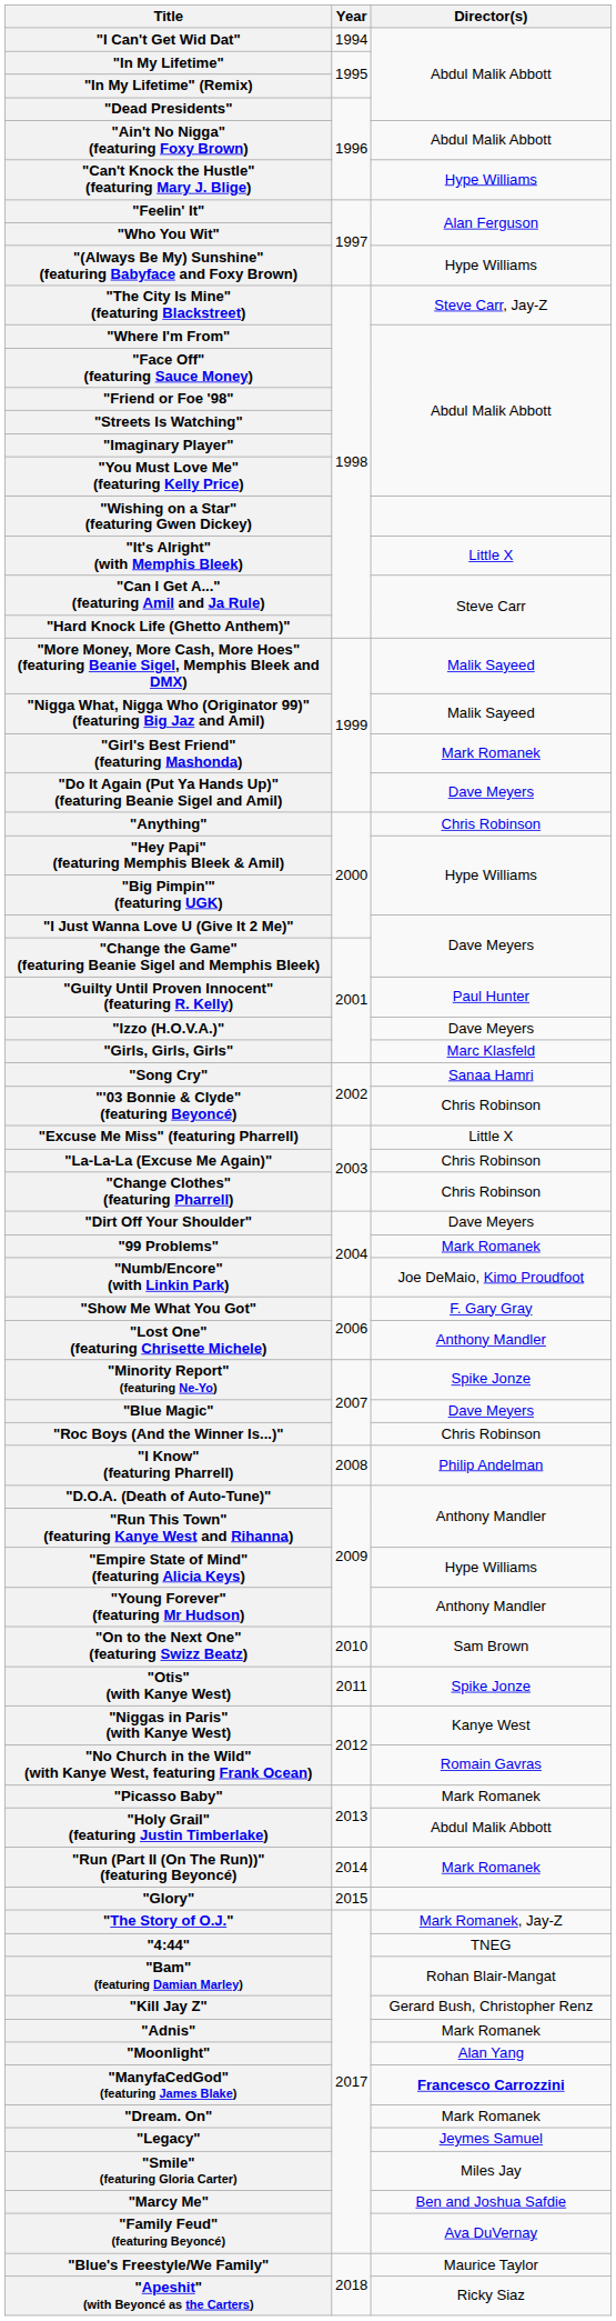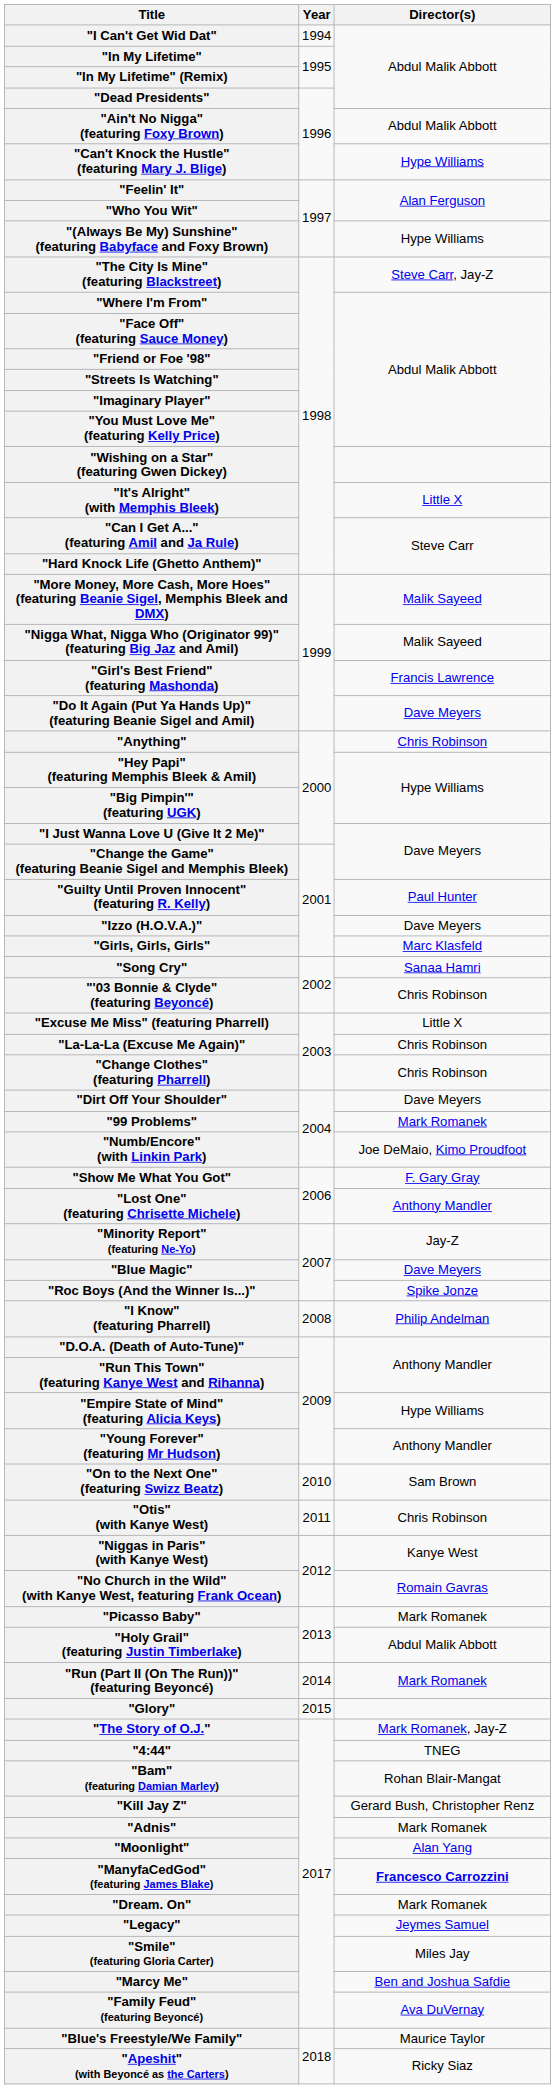 <table class="wikitable plainrowheaders" style="text-align:center;">
 <tr>
 <th style="width:22em;">Title</th>
 <th>Year</th>
 <th style="width:16em;">Director(s)</th>
 </tr>
 <tr>
 <th scope="row">"I Can't Get Wid Dat"</th>
 <td>1994</td>
 <td rowspan="4">Abdul Malik Abbott</td>
 </tr>
 <tr>
 <th scope="row">"In My Lifetime"</th>
 <td rowspan="2">1995</td>
 </tr>
 <tr>
 <th scope="row">"In My Lifetime" (Remix)</th>
 </tr>
 <tr>
 <th scope="row">"Dead Presidents"</th>
 <td rowspan="3">1996</td>
 </tr>
 <tr>
 <th scope="row">"Ain't No Nigga"<br><span>(featuring <a href='#'>Foxy Brown</a>)</span></th>
 <td>Abdul Malik Abbott</td>
 </tr>
 <tr>
 <th scope="row">"Can't Knock the Hustle"<br><span>(featuring <a href='#'>Mary J. Blige</a>)</span></th>
 <td><a href='#'>Hype Williams</a></td>
 </tr>
 <tr>
 <th scope="row">"Feelin' It"</th>
 <td rowspan="3">1997</td>
 <td rowspan="2"><a href='#'>Alan Ferguson</a></td>
 </tr>
 <tr>
 <th scope="row">"Who You Wit"</th>
 </tr>
 <tr>
 <th scope="row">"(Always Be My) Sunshine"<br><span>(featuring <a href='#'>Babyface</a> and Foxy Brown)</span></th>
 <td>Hype Williams</td>
 </tr>
 <tr>
 <th scope="row">"The City Is Mine"<br><span>(featuring <a href='#'>Blackstreet</a>)</span></th>
 <td rowspan="11">1998</td>
 <td><a href='#'>Steve Carr</a>, Jay-Z</td>
 </tr>
 <tr>
 <th scope="row">"Where I'm From"</th>
 <td rowspan="6">Abdul Malik Abbott</td>
 </tr>
 <tr>
 <th scope="row">"Face Off"<br><span>(featuring <a href='#'>Sauce Money</a>)</span></th>
 </tr>
 <tr>
 <th scope="row">"Friend or Foe '98"</th>
 </tr>
 <tr>
 <th scope="row">"Streets Is Watching"</th>
 </tr>
 <tr>
 <th scope="row">"Imaginary Player"</th>
 </tr>
 <tr>
 <th scope="row">"You Must Love Me"<br><span>(featuring <a href='#'>Kelly Price</a>)</span></th>
 </tr>
 <tr>
 <th scope="row">"Wishing on a Star"<br><span>(featuring Gwen Dickey)</span></th>
 <td></td>
 </tr>
 <tr>
 <th scope="row">"It's Alright"<br><span>(with <a href='#'>Memphis Bleek</a>)</span></th>
 <td><a href='#'>Little X</a></td>
 </tr>
 <tr>
 <th scope="row">"Can I Get A..."<br><span>(featuring <a href='#'>Amil</a> and <a href='#'>Ja Rule</a>)</span></th>
 <td rowspan="2">Steve Carr</td>
 </tr>
 <tr>
 <th scope="row">"Hard Knock Life (Ghetto Anthem)"</th>
 </tr>
 <tr>
 <th scope="row">"More Money, More Cash, More Hoes"<br><span>(featuring <a href='#'>Beanie Sigel</a>, Memphis Bleek and <a href='#'>DMX</a>)</span></th>
 <td rowspan="4">1999</td>
 <td><a href='#'>Malik Sayeed</a></td>
 </tr>
 <tr>
 <th scope="row">"Nigga What, Nigga Who (Originator 99)"<br><span>(featuring <a href='#'>Big Jaz</a> and Amil)</span></th>
 <td>Malik Sayeed</td>
 </tr>
 <tr>
 <th scope="row">"Girl's Best Friend"<br><span>(featuring <a href='#'>Mashonda</a>)</span></th>
-<td><a href='#'>Mark Romanek</a></td>
+<td><a href='#'>Francis Lawrence</a></td>
 </tr>
 <tr>
 <th scope="row">"Do It Again (Put Ya Hands Up)"<br><span>(featuring Beanie Sigel and Amil)</span></th>
 <td><a href='#'>Dave Meyers</a></td>
 </tr>
 <tr>
 <th scope="row">"Anything"</th>
 <td rowspan="4">2000</td>
 <td><a href='#'>Chris Robinson</a></td>
 </tr>
 <tr>
 <th scope="row">"Hey Papi"<br><span>(featuring Memphis Bleek & Amil)</span></th>
 <td rowspan="2">Hype Williams</td>
 </tr>
 <tr>
 <th scope="row">"Big Pimpin'"<br><span>(featuring <a href='#'>UGK</a>)</span></th>
 </tr>
 <tr>
 <th scope="row">"I Just Wanna Love U (Give It 2 Me)"</th>
 <td rowspan="2">Dave Meyers</td>
 </tr>
 <tr>
 <th scope="row">"Change the Game"<br><span>(featuring Beanie Sigel and Memphis Bleek)</span></th>
 <td rowspan="4">2001</td>
 </tr>
 <tr>
 <th scope="row">"Guilty Until Proven Innocent"<br><span>(featuring <a href='#'>R. Kelly</a>)</span></th>
 <td><a href='#'>Paul Hunter</a></td>
 </tr>
 <tr>
 <th scope="row">"Izzo (H.O.V.A.)"</th>
 <td>Dave Meyers</td>
 </tr>
 <tr>
 <th scope="row">"Girls, Girls, Girls"</th>
 <td><a href='#'>Marc Klasfeld</a></td>
 </tr>
 <tr>
 <th scope="row">"Song Cry"</th>
 <td rowspan="2">2002</td>
 <td><a href='#'>Sanaa Hamri</a></td>
 </tr>
 <tr>
 <th scope="row">"'03 Bonnie & Clyde"<br><span>(featuring <a href='#'>Beyoncé</a>)</span></th>
 <td>Chris Robinson</td>
 </tr>
 <tr>
 <th scope="row">"Excuse Me Miss" (featuring Pharrell)</th>
 <td rowspan="3">2003</td>
 <td>Little X</td>
 </tr>
 <tr>
 <th scope="row">"La-La-La (Excuse Me Again)"</th>
 <td rowspan="1">Chris Robinson</td>
 </tr>
 <tr>
 <th scope="row">"Change Clothes"<br><span>(featuring <a href='#'>Pharrell</a>)</span></th>
 <td>Chris Robinson</td>
 </tr>
 <tr>
 <th scope="row">"Dirt Off Your Shoulder"</th>
 <td rowspan="3">2004</td>
 <td>Dave Meyers</td>
 </tr>
 <tr>
 <th scope="row">"99 Problems"</th>
 <td><a href='#'>Mark Romanek</a></td>
 </tr>
 <tr>
 <th scope="row">"Numb/Encore"<br><span>(with <a href='#'>Linkin Park</a>)</span></th>
 <td>Joe DeMaio, <a href='#'>Kimo Proudfoot</a></td>
 </tr>
 <tr>
 <th scope="row">"Show Me What You Got"</th>
 <td rowspan="2">2006</td>
 <td><a href='#'>F. Gary Gray</a></td>
 </tr>
 <tr>
 <th scope="row">"Lost One"<br><span>(featuring <a href='#'>Chrisette Michele</a>)</span></th>
 <td><a href='#'>Anthony Mandler</a></td>
 </tr>
 <tr>
 <th scope="row">"Minority Report"<br><small>(featuring <a href='#'>Ne-Yo</a>)</small></th>
 <td rowspan="3">2007</td>
-<td><a href='#'>Spike Jonze</a></td>
+<td>Jay-Z</td>
 </tr>
 <tr>
 <th scope="row">"Blue Magic"</th>
 <td><a href='#'>Dave Meyers</a></td>
 </tr>
 <tr>
 <th scope="row">"Roc Boys (And the Winner Is...)"</th>
-<td>Chris Robinson</td>
+<td><a href='#'>Spike Jonze</a></td>
 </tr>
 <tr>
 <th scope="row">"I Know"<br><span>(featuring Pharrell)</span></th>
 <td>2008</td>
 <td><a href='#'>Philip Andelman</a></td>
 </tr>
 <tr>
 <th scope="row">"D.O.A. (Death of Auto-Tune)"</th>
 <td rowspan="4">2009</td>
 <td rowspan="2">Anthony Mandler</td>
 </tr>
 <tr>
 <th scope="row">"Run This Town"<br><span>(featuring <a href='#'>Kanye West</a> and <a href='#'>Rihanna</a>)</span></th>
 </tr>
 <tr>
 <th scope="row">"Empire State of Mind"<br><span>(featuring <a href='#'>Alicia Keys</a>)</span></th>
 <td>Hype Williams</td>
 </tr>
 <tr>
 <th scope="row">"Young Forever"<br><span>(featuring <a href='#'>Mr Hudson</a>)</span></th>
 <td>Anthony Mandler</td>
 </tr>
 <tr>
 <th scope="row">"On to the Next One"<br><span>(featuring <a href='#'>Swizz Beatz</a>)</span></th>
 <td>2010</td>
 <td>Sam Brown</td>
 </tr>
 <tr>
 <th scope="row">"Otis"<br><span>(with Kanye West)</span></th>
 <td>2011</td>
-<td><a href='#'>Spike Jonze</a></td>
+<td>Chris Robinson</td>
 </tr>
 <tr>
 <th scope="row">"Niggas in Paris"<br><span>(with Kanye West)</span></th>
 <td rowspan="2">2012</td>
 <td>Kanye West</td>
 </tr>
 <tr>
 <th scope="row">"No Church in the Wild"<br><span>(with Kanye West, featuring <a href='#'>Frank Ocean</a>)</span></th>
 <td><a href='#'>Romain Gavras</a></td>
 </tr>
 <tr>
 <th scope="row">"Picasso Baby"</th>
 <td rowspan="2">2013</td>
 <td>Mark Romanek</td>
 </tr>
 <tr>
 <th scope="row">"Holy Grail"<br><span>(featuring <a href='#'>Justin Timberlake</a>)</span></th>
 <td>Abdul Malik Abbott</td>
 </tr>
 <tr>
 <th scope="row">"Run (Part II (On The Run))"<br><span>(featuring Beyoncé)</span></th>
 <td>2014</td>
 <td><a href='#'>Mark Romanek</a></td>
 </tr>
 <tr>
 <th scope="row">"Glory"</th>
 <td>2015</td>
 <td></td>
 </tr>
 <tr>
 <th scope="row">"<a href='#'>The Story of O.J.</a>"</th>
 <td rowspan="12">2017</td>
 <td><a href='#'>Mark Romanek</a>, Jay-Z</td>
 </tr>
 <tr>
 <th scope="row">"4:44"</th>
 <td>TNEG</td>
 </tr>
 <tr>
 <th scope="row">"Bam"<br><small>(featuring <a href='#'>Damian Marley</a>)</small></th>
 <td>Rohan Blair-Mangat</td>
 </tr>
 <tr>
 <th scope="row">"Kill Jay Z"</th>
 <td>Gerard Bush, Christopher Renz</td>
 </tr>
 <tr>
 <th scope="row">"Adnis"</th>
 <td>Mark Romanek</td>
 </tr>
 <tr>
 <th scope="row">"Moonlight"</th>
 <td><a href='#'>Alan Yang</a></td>
 </tr>
 <tr>
 <th scope="row">"ManyfaCedGod"<br><small>(featuring <a href='#'>James Blake</a>)</small></th>
 <td><strong><a href='#'>Francesco Carrozzini</a></strong></td>
 </tr>
 <tr>
 <th scope="row">"Dream. On"</th>
 <td>Mark Romanek</td>
 </tr>
 <tr>
 <th scope="row">"Legacy"</th>
 <td><a href='#'>Jeymes Samuel</a></td>
 </tr>
 <tr>
 <th scope="row">"Smile"<br><small>(featuring Gloria Carter)</small></th>
 <td>Miles Jay</td>
 </tr>
 <tr>
 <th scope="row">"Marcy Me"</th>
 <td><a href='#'>Ben and Joshua Safdie</a></td>
 </tr>
 <tr>
 <th scope="row">"Family Feud"<br><small>(featuring Beyoncé)</small></th>
 <td><a href='#'>Ava DuVernay</a></td>
 </tr>
 <tr>
 <th scope="row">"Blue's Freestyle/We Family"</th>
 <td rowspan="2">2018</td>
 <td>Maurice Taylor</td>
 </tr>
 <tr>
 <th scope="row">"<a href='#'>Apeshit</a>"<br><small>(with Beyoncé as <a href='#'>the Carters</a>)</small></th>
 <td>Ricky Siaz</td>
 </tr>
 </table>
